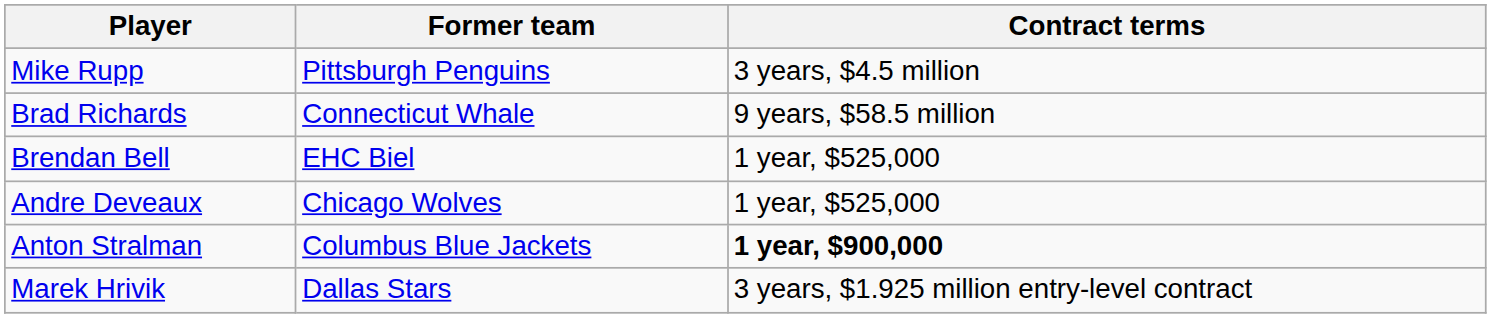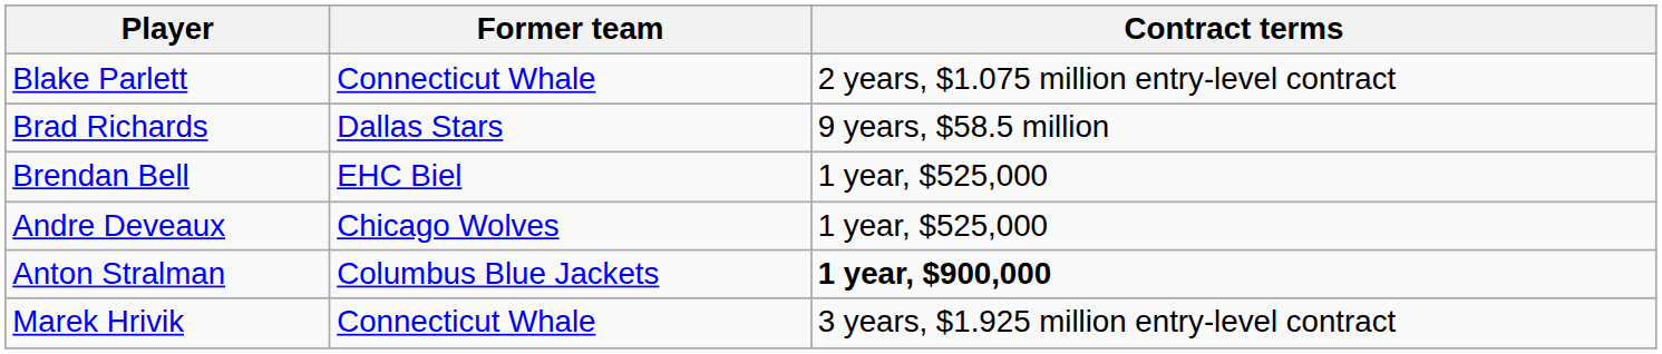 <table class="wikitable" style="width:97%;">
 <tr>
 <th>Player</th>
 <th>Former team</th>
 <th>Contract terms</th>
 </tr>
 <tr>
-<td><a href='#'>Mike Rupp</a></td>
-<td><a href='#'>Pittsburgh Penguins</a></td>
-<td>3 years, $4.5 million</td>
+<td><a href='#'>Blake Parlett</a></td>
+<td><a href='#'>Connecticut Whale</a></td>
+<td>2 years, $1.075 million entry-level contract</td>
 </tr>
 <tr>
 <td><a href='#'>Brad Richards</a></td>
-<td><a href='#'>Connecticut Whale</a></td>
+<td><a href='#'>Dallas Stars</a></td>
 <td>9 years, $58.5 million</td>
 </tr>
 <tr>
 <td><a href='#'>Brendan Bell</a></td>
 <td><a href='#'>EHC Biel</a></td>
 <td>1 year, $525,000</td>
 </tr>
 <tr>
 <td><a href='#'>Andre Deveaux</a></td>
 <td><a href='#'>Chicago Wolves</a></td>
 <td>1 year, $525,000</td>
 </tr>
 <tr>
 <td><a href='#'>Anton Stralman</a></td>
 <td><a href='#'>Columbus Blue Jackets</a></td>
 <td><strong>1 year, $900,000</strong></td>
 </tr>
 <tr>
 <td><a href='#'>Marek Hrivik</a></td>
-<td><a href='#'>Dallas Stars</a></td>
+<td><a href='#'>Connecticut Whale</a></td>
 <td>3 years, $1.925 million entry-level contract</td>
 </tr>
 </table>
